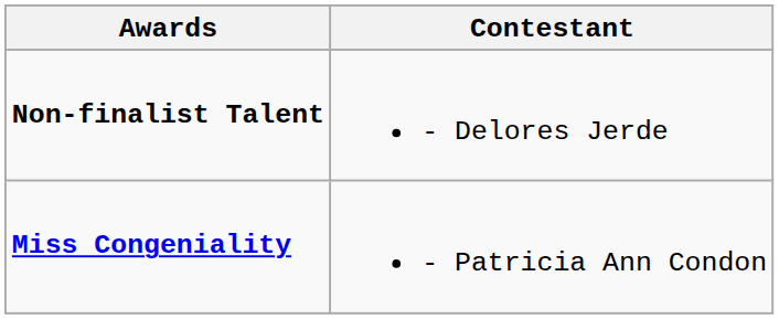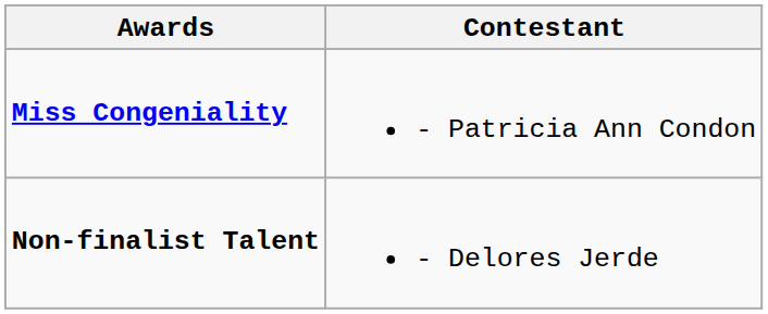 <table class="wikitable">
 <tr>
 <th>Awards</th>
 <th>Contestant</th>
 </tr>
 <tr>
+<td><strong><a href='#'>Miss Congeniality</a></strong></td>
+<td><br><ul><li> - Patricia Ann Condon</li></ul></td>
+</tr>
+<tr>
 <td><strong>Non-finalist Talent</strong></td>
 <td><br><ul><li> - Delores Jerde</li></ul></td>
 </tr>
-<tr>
-<td><strong><a href='#'>Miss Congeniality</a></strong></td>
-<td><br><ul><li> - Patricia Ann Condon</li></ul></td>
-</tr>
 </table>
